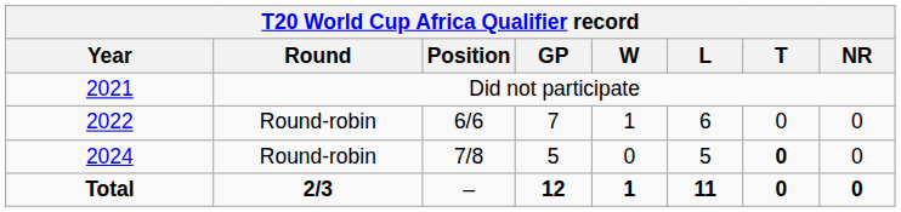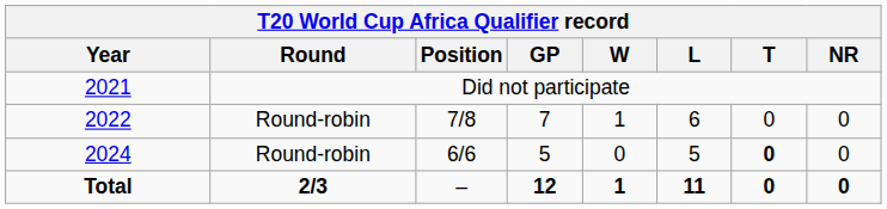 <table class="wikitable" style="text-align: center; width=900px;">
 <tr>
 <th colspan=9><a href='#'>T20 World Cup Africa Qualifier</a> record</th>
 </tr>
 <tr>
 <th width=150>Year</th>
 <th width=150>Round</th>
 <th width=50>Position</th>
 <th width=50>GP</th>
 <th width=50>W</th>
 <th width=50>L</th>
 <th width=50>T</th>
 <th width=50>NR</th>
 </tr>
 <tr>
 <td> <a href='#'>2021</a></td>
 <td colspan=8>Did not participate</td>
 </tr>
 <tr>
 <td> <a href='#'>2022</a></td>
 <td>Round-robin</td>
-<td>6/6</td>
+<td>7/8</td>
 <td>7</td>
 <td>1</td>
 <td>6</td>
 <td>0</td>
 <td>0</td>
 </tr>
 <tr>
 <td> <a href='#'>2024</a></td>
 <td>Round-robin</td>
-<td>7/8</td>
+<td>6/6</td>
 <td>5</td>
 <td>0</td>
 <td>5</td>
 <td><strong>0</strong></td>
 <td>0</td>
 </tr>
 <tr>
 <td><strong>Total</strong></td>
 <td><strong>2/3</strong></td>
 <td>–</td>
 <td><strong>12</strong></td>
 <td><strong>1</strong></td>
 <td><strong>11</strong></td>
 <td><strong>0</strong></td>
 <td><strong>0</strong></td>
 </tr>
 </table>
